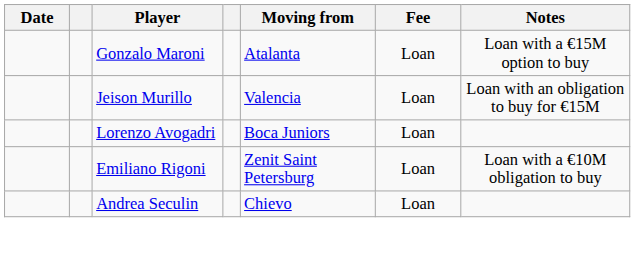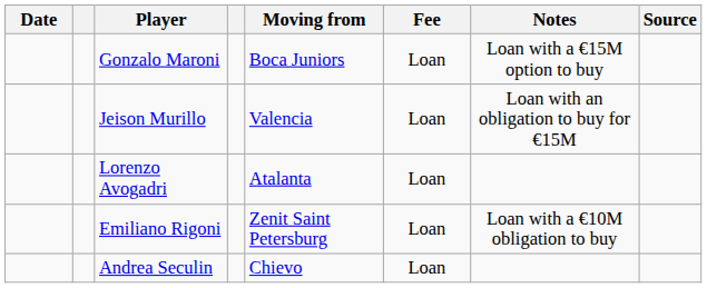 <table class="wikitable sortable">
 <tr>
 <th style="width:80px;">Date</th>
 <th style="width:30px;"></th>
 <th style="width:180px;">Player</th>
 <th style="width:20px;"></th>
 <th style="width:180px;">Moving from</th>
 <th style="width:120px;" class="unsortable">Fee</th>
 <th style="width:250px;" class="unsortable">Notes</th>
+<th style="width:20px;">Source</th>
 </tr>
 <tr>
 <td></td>
 <td align=center></td>
 <td> <a href='#'>Gonzalo Maroni</a></td>
 <td align=center></td>
-<td> <a href='#'>Atalanta</a></td>
+<td> <a href='#'>Boca Juniors</a></td>
 <td align=center>Loan</td>
 <td align=center>Loan with a €15M option to buy</td>
+<td></td>
 </tr>
 <tr>
 <td></td>
 <td align=center></td>
 <td> <a href='#'>Jeison Murillo</a></td>
 <td align=center></td>
 <td> <a href='#'>Valencia</a></td>
 <td align=center>Loan</td>
 <td align=center>Loan with an obligation to buy for €15M</td>
+<td></td>
 </tr>
 <tr>
 <td></td>
 <td align=center></td>
 <td> <a href='#'>Lorenzo Avogadri</a></td>
 <td align=center></td>
-<td> <a href='#'>Boca Juniors</a></td>
+<td> <a href='#'>Atalanta</a></td>
 <td align=center>Loan</td>
 <td align=center></td>
+<td></td>
 </tr>
 <tr>
 <td></td>
 <td align=center></td>
 <td> <a href='#'>Emiliano Rigoni</a></td>
 <td align=center></td>
 <td> <a href='#'>Zenit Saint Petersburg</a></td>
 <td align=center>Loan</td>
 <td align=center>Loan with a €10M obligation to buy</td>
+<td></td>
 </tr>
 <tr>
 <td></td>
 <td align=center></td>
 <td> <a href='#'>Andrea Seculin</a></td>
 <td align=center></td>
 <td> <a href='#'>Chievo</a></td>
 <td align=center>Loan</td>
 <td align=center></td>
+<td></td>
 </tr>
 </table>
